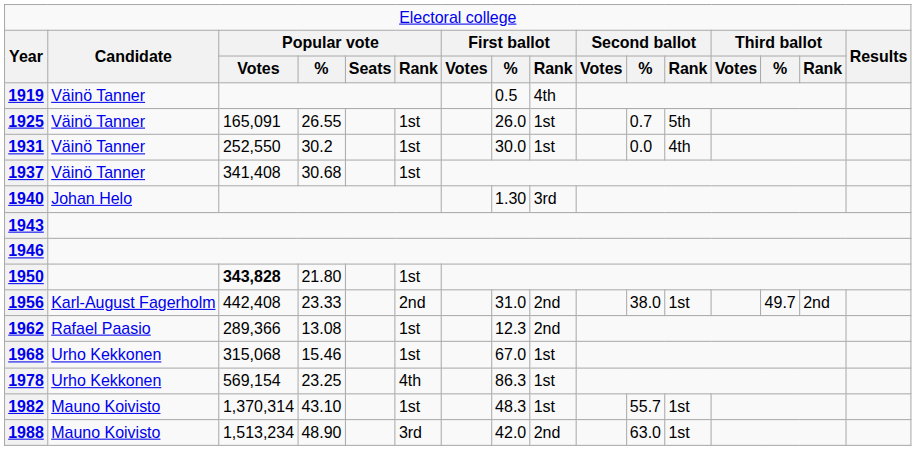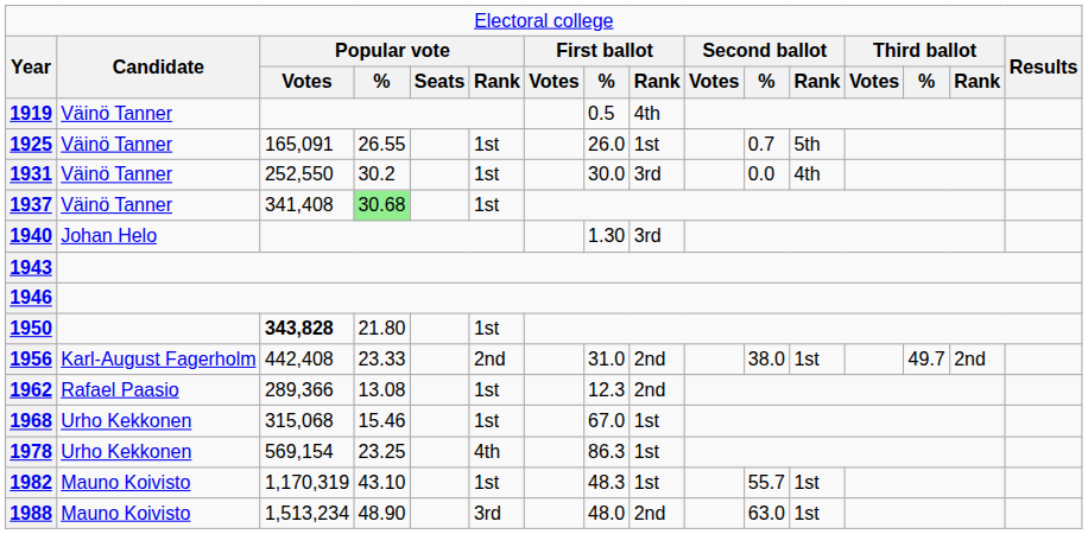 <table class="wikitable" style="font-size:97%; text-align:left;">
 <tr>
 <td colspan="16" style="text-align:center;"><a href='#'>Electoral college</a></td>
 </tr>
 <tr>
 <th rowspan=2>Year</th>
 <th rowspan=2>Candidate</th>
 <th colspan=4>Popular vote</th>
 <th colspan=3>First ballot</th>
 <th colspan=3>Second ballot</th>
 <th colspan=3>Third ballot</th>
 <th rowspan=2>Results</th>
 </tr>
 <tr>
 <th>Votes</th>
 <th>%</th>
 <th>Seats</th>
 <th>Rank</th>
 <th>Votes</th>
 <th>%</th>
 <th>Rank</th>
 <th>Votes</th>
 <th>%</th>
 <th>Rank</th>
 <th>Votes</th>
 <th>%</th>
 <th>Rank</th>
 </tr>
 <tr>
 <th><a href='#'>1919</a></th>
 <td><a href='#'>Väinö Tanner</a></td>
 <td colspan=4 bgcolour="lightgrey"></td>
 <td></td>
 <td>0.5</td>
 <td>4th</td>
 <td colspan=6 bgcolour="lightgrey"></td>
 <td></td>
 </tr>
 <tr>
 <th><a href='#'>1925</a></th>
 <td><a href='#'>Väinö Tanner</a></td>
 <td>165,091</td>
 <td>26.55</td>
 <td></td>
 <td>1st</td>
 <td></td>
 <td>26.0</td>
 <td>1st</td>
 <td></td>
 <td>0.7</td>
 <td>5th</td>
 <td colspan=3 bgcolour="lightgrey"></td>
 <td></td>
 </tr>
 <tr>
 <th><a href='#'>1931</a></th>
 <td><a href='#'>Väinö Tanner</a></td>
 <td>252,550</td>
 <td>30.2</td>
 <td></td>
 <td>1st</td>
 <td></td>
 <td>30.0</td>
-<td>1st</td>
+<td>3rd</td>
 <td></td>
 <td>0.0</td>
 <td>4th</td>
 <td colspan=3 bgcolour="lightgrey"></td>
 <td></td>
 </tr>
 <tr>
 <th><a href='#'>1937</a></th>
 <td><a href='#'>Väinö Tanner</a></td>
 <td>341,408</td>
-<td>30.68</td>
+<td style="background: lightgreen;">30.68</td>
 <td></td>
 <td>1st</td>
 <td colspan=9 bgcolour="lightgrey"></td>
 <td></td>
 </tr>
 <tr>
 <th><a href='#'>1940</a></th>
 <td><a href='#'>Johan Helo</a></td>
 <td colspan=4 bgcolour="lightgrey"></td>
 <td></td>
 <td>1.30</td>
 <td>3rd</td>
 <td colspan=6 bgcolour="lightgrey"></td>
 <td></td>
 </tr>
 <tr>
 <th><a href='#'>1943</a></th>
 <td colspan=15 bgcolour="lightgrey"></td>
 </tr>
 <tr>
 <th><a href='#'>1946</a></th>
 <td colspan=15 bgcolour="lightgrey"></td>
 </tr>
 <tr>
 <th><a href='#'>1950</a></th>
 <td bgcolour="lightgrey"></td>
 <td><strong>343,828</strong></td>
 <td>21.80</td>
 <td></td>
 <td>1st</td>
 <td colspan=12 bgcolour="lightgrey"></td>
 </tr>
 <tr>
 <th><a href='#'>1956</a></th>
 <td><a href='#'>Karl-August Fagerholm</a></td>
 <td>442,408</td>
 <td>23.33</td>
 <td></td>
 <td>2nd</td>
 <td></td>
 <td>31.0</td>
 <td>2nd</td>
 <td></td>
 <td>38.0</td>
 <td>1st</td>
 <td></td>
 <td>49.7</td>
 <td>2nd</td>
 <td></td>
 </tr>
 <tr>
 <th><a href='#'>1962</a></th>
 <td><a href='#'>Rafael Paasio</a></td>
 <td>289,366</td>
 <td>13.08</td>
 <td></td>
 <td>1st</td>
 <td></td>
 <td>12.3</td>
 <td>2nd</td>
 <td colspan="6" bgcolour="lightgrey"></td>
 <td></td>
 </tr>
 <tr>
 <th><a href='#'>1968</a></th>
 <td><a href='#'>Urho&nbsp;Kekkonen</a></td>
 <td>315,068</td>
 <td>15.46</td>
 <td></td>
 <td>1st</td>
 <td></td>
 <td>67.0</td>
 <td>1st</td>
 <td colspan="6" bgcolour="lightgrey"></td>
 <td></td>
 </tr>
 <tr>
 <th><a href='#'>1978</a></th>
 <td><a href='#'>Urho Kekkonen</a></td>
 <td>569,154</td>
 <td>23.25</td>
 <td></td>
 <td>4th</td>
 <td></td>
 <td>86.3</td>
 <td>1st</td>
 <td colspan="6" bgcolour="lightgrey"></td>
 <td></td>
 </tr>
 <tr>
 <th><a href='#'>1982</a></th>
 <td><a href='#'>Mauno Koivisto</a></td>
-<td>1,370,314</td>
+<td>1,170,319</td>
 <td>43.10</td>
 <td></td>
 <td>1st</td>
 <td></td>
 <td>48.3</td>
 <td>1st</td>
 <td></td>
 <td>55.7</td>
 <td>1st</td>
 <td colspan="3" bgcolour="lightgrey"></td>
 <td></td>
 </tr>
 <tr>
 <th><a href='#'>1988</a></th>
 <td><a href='#'>Mauno Koivisto</a></td>
 <td>1,513,234</td>
 <td>48.90</td>
 <td></td>
 <td>3rd</td>
 <td></td>
-<td>42.0</td>
+<td>48.0</td>
 <td>2nd</td>
 <td></td>
 <td>63.0</td>
 <td>1st</td>
 <td colspan="3" bgcolour="lightgrey"></td>
 <td></td>
 </tr>
 </table>
